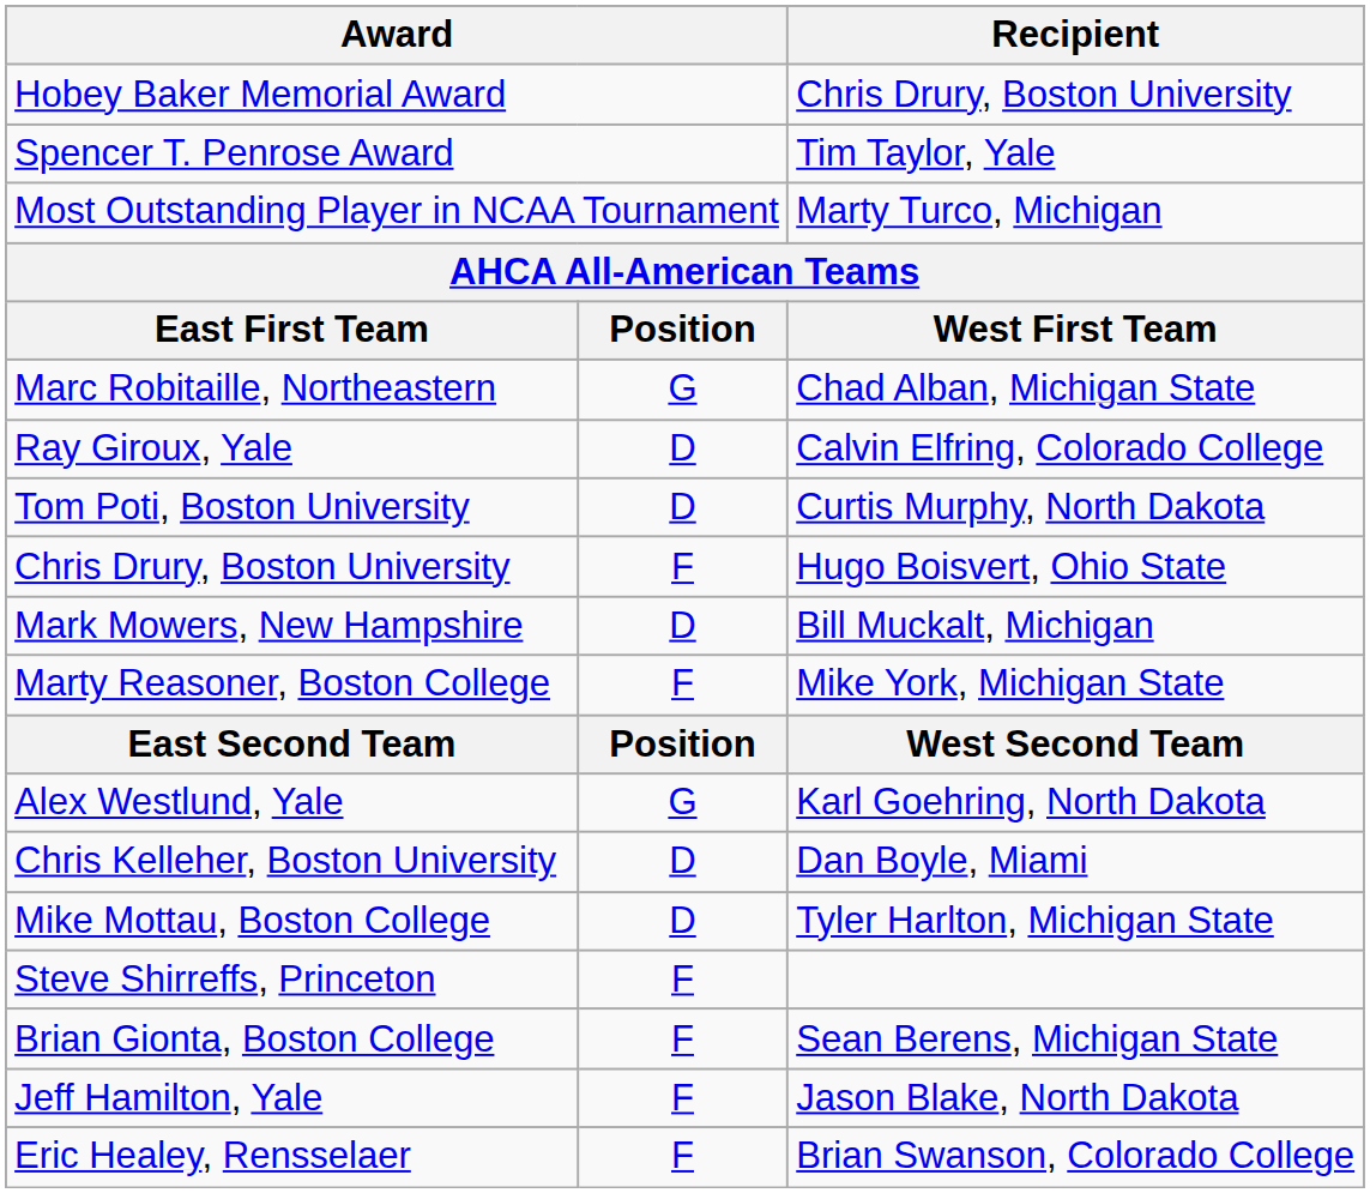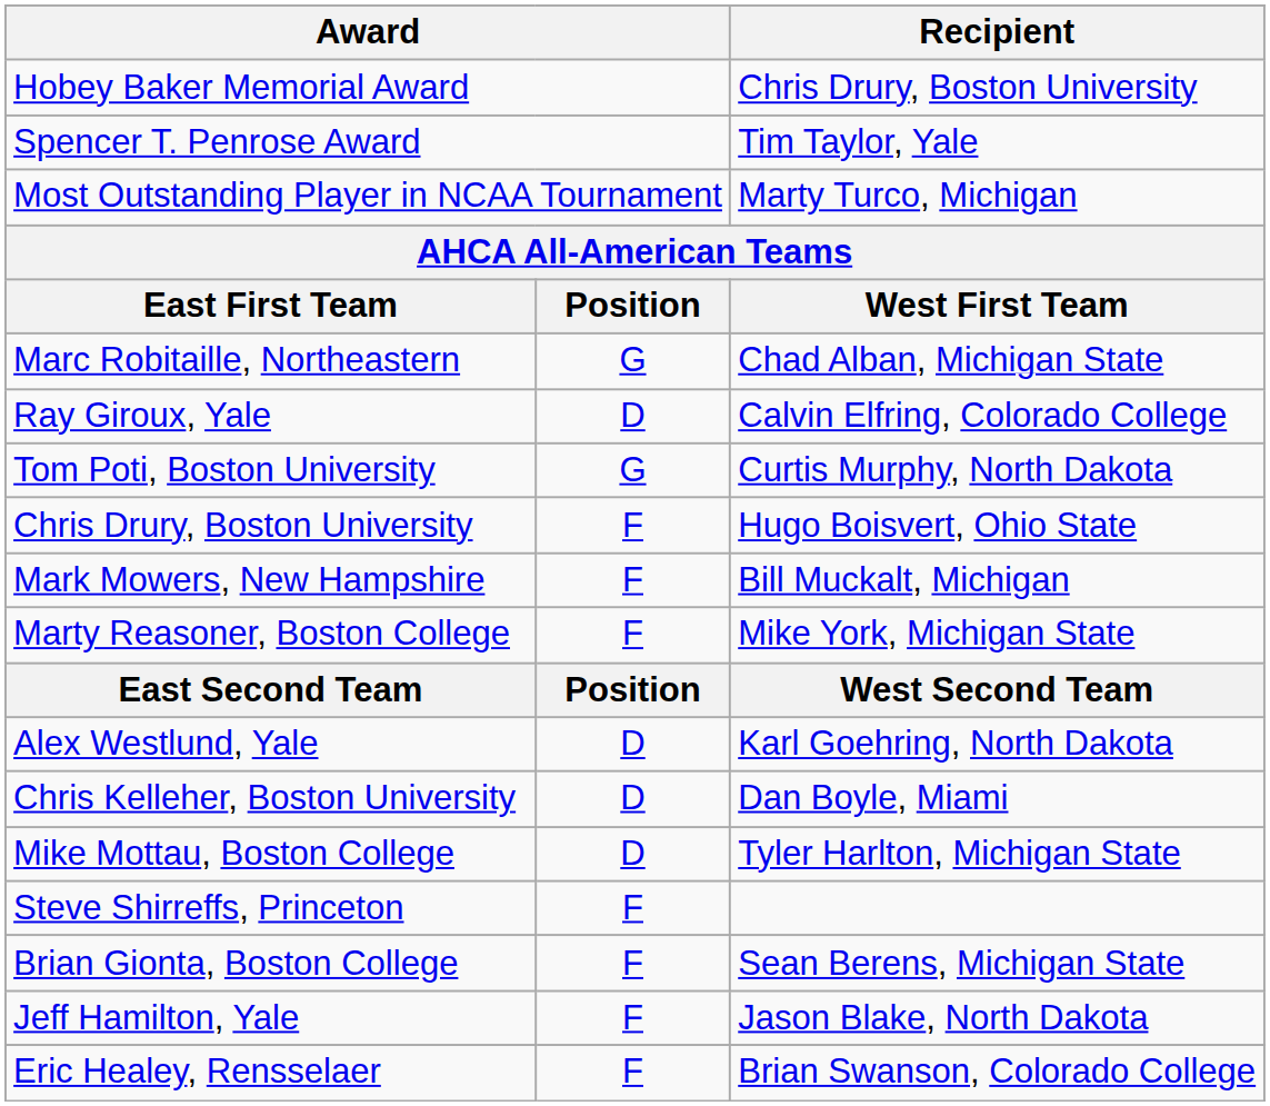 <table class="wikitable">
 <tr>
 <th colspan=2>Award</th>
 <th>Recipient</th>
 </tr>
 <tr>
 <td colspan=2><a href='#'>Hobey Baker Memorial Award</a></td>
 <td><a href='#'>Chris Drury</a>, <a href='#'>Boston University</a></td>
 </tr>
 <tr>
 <td colspan=2><a href='#'>Spencer T. Penrose Award</a></td>
 <td><a href='#'>Tim Taylor</a>, <a href='#'>Yale</a></td>
 </tr>
 <tr>
 <td colspan=2><a href='#'>Most Outstanding Player in NCAA Tournament</a></td>
 <td><a href='#'>Marty Turco</a>, <a href='#'>Michigan</a></td>
 </tr>
 <tr>
 <th colspan=3><a href='#'>AHCA All-American Teams</a></th>
 </tr>
 <tr>
 <th>East First Team</th>
 <th>  Position  </th>
 <th>West First Team</th>
 </tr>
 <tr>
 <td><a href='#'>Marc Robitaille</a>, <a href='#'>Northeastern</a></td>
 <td align=center><a href='#'>G</a></td>
 <td><a href='#'>Chad Alban</a>, <a href='#'>Michigan State</a></td>
 </tr>
 <tr>
 <td><a href='#'>Ray Giroux</a>, <a href='#'>Yale</a></td>
 <td align=center><a href='#'>D</a></td>
 <td><a href='#'>Calvin Elfring</a>, <a href='#'>Colorado College</a></td>
 </tr>
 <tr>
 <td><a href='#'>Tom Poti</a>, <a href='#'>Boston University</a></td>
-<td align=center><a href='#'>D</a></td>
+<td align=center><a href='#'>G</a></td>
 <td><a href='#'>Curtis Murphy</a>, <a href='#'>North Dakota</a></td>
 </tr>
 <tr>
 <td><a href='#'>Chris Drury</a>, <a href='#'>Boston University</a></td>
 <td align=center><a href='#'>F</a></td>
 <td><a href='#'>Hugo Boisvert</a>, <a href='#'>Ohio State</a></td>
 </tr>
 <tr>
 <td><a href='#'>Mark Mowers</a>, <a href='#'>New Hampshire</a></td>
-<td align=center><a href='#'>D</a></td>
+<td align=center><a href='#'>F</a></td>
 <td><a href='#'>Bill Muckalt</a>, <a href='#'>Michigan</a></td>
 </tr>
 <tr>
 <td><a href='#'>Marty Reasoner</a>, <a href='#'>Boston College</a></td>
 <td align=center><a href='#'>F</a></td>
 <td><a href='#'>Mike York</a>, <a href='#'>Michigan State</a></td>
 </tr>
 <tr>
 <th>East Second Team</th>
 <th>  Position  </th>
 <th>West Second Team</th>
 </tr>
 <tr>
 <td><a href='#'>Alex Westlund</a>, <a href='#'>Yale</a></td>
-<td align=center><a href='#'>G</a></td>
+<td align=center><a href='#'>D</a></td>
 <td><a href='#'>Karl Goehring</a>, <a href='#'>North Dakota</a></td>
 </tr>
 <tr>
 <td><a href='#'>Chris Kelleher</a>, <a href='#'>Boston University</a></td>
 <td align=center><a href='#'>D</a></td>
 <td><a href='#'>Dan Boyle</a>, <a href='#'>Miami</a></td>
 </tr>
 <tr>
 <td><a href='#'>Mike Mottau</a>, <a href='#'>Boston College</a></td>
 <td align=center><a href='#'>D</a></td>
 <td><a href='#'>Tyler Harlton</a>, <a href='#'>Michigan State</a></td>
 </tr>
 <tr>
 <td><a href='#'>Steve Shirreffs</a>, <a href='#'>Princeton</a></td>
 <td align=center><a href='#'>F</a></td>
 <td></td>
 </tr>
 <tr>
 <td><a href='#'>Brian Gionta</a>, <a href='#'>Boston College</a></td>
 <td align=center><a href='#'>F</a></td>
 <td><a href='#'>Sean Berens</a>, <a href='#'>Michigan State</a></td>
 </tr>
 <tr>
 <td><a href='#'>Jeff Hamilton</a>, <a href='#'>Yale</a></td>
 <td align=center><a href='#'>F</a></td>
 <td><a href='#'>Jason Blake</a>, <a href='#'>North Dakota</a></td>
 </tr>
 <tr>
 <td><a href='#'>Eric Healey</a>, <a href='#'>Rensselaer</a></td>
 <td align=center><a href='#'>F</a></td>
 <td><a href='#'>Brian Swanson</a>, <a href='#'>Colorado College</a></td>
 </tr>
 </table>
